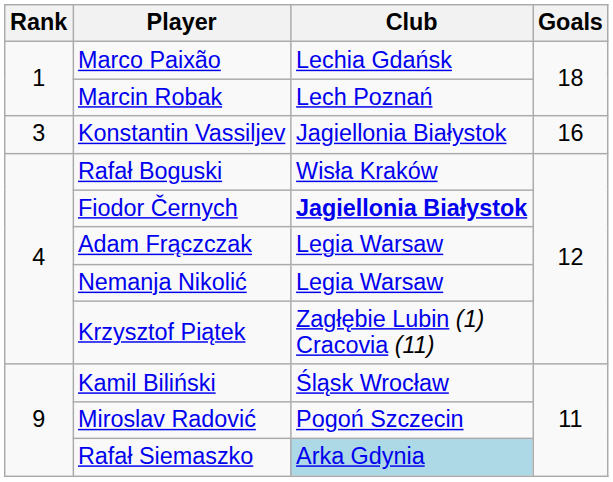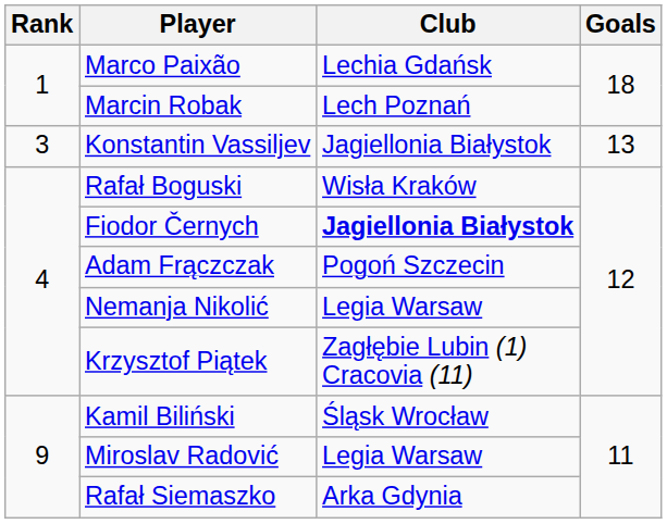 <table class="wikitable" style="text-align:center">
 <tr>
 <th>Rank</th>
 <th>Player</th>
 <th>Club</th>
 <th>Goals</th>
 </tr>
 <tr>
 <td rowspan="2">1</td>
 <td align="left"> <a href='#'>Marco Paixão</a></td>
 <td align="left"><a href='#'>Lechia Gdańsk</a></td>
 <td rowspan="2">18</td>
 </tr>
 <tr>
 <td align="left"> <a href='#'>Marcin Robak</a></td>
 <td align="left"><a href='#'>Lech Poznań</a></td>
 </tr>
 <tr>
 <td rowspan="1">3</td>
 <td align="left"> <a href='#'>Konstantin Vassiljev</a></td>
 <td align="left"><a href='#'>Jagiellonia Białystok</a></td>
-<td rowspan="1">16</td>
+<td rowspan="1">13</td>
 </tr>
 <tr>
 <td rowspan="5">4</td>
 <td align="left"> <a href='#'>Rafał Boguski</a></td>
 <td align="left"><a href='#'>Wisła Kraków</a></td>
 <td rowspan="5">12</td>
 </tr>
 <tr>
 <td align="left"> <a href='#'>Fiodor Černych</a></td>
 <td align="left"><strong><a href='#'>Jagiellonia Białystok</a></strong></td>
 </tr>
 <tr>
 <td align="left"> <a href='#'>Adam Frączczak</a></td>
-<td align="left"><a href='#'>Legia Warsaw</a></td>
+<td align="left"><a href='#'>Pogoń Szczecin</a></td>
 </tr>
 <tr>
 <td align="left"> <a href='#'>Nemanja Nikolić</a></td>
 <td align="left"><a href='#'>Legia Warsaw</a></td>
 </tr>
 <tr>
 <td align="left"> <a href='#'>Krzysztof Piątek</a></td>
 <td align="left"><a href='#'>Zagłębie Lubin</a> <em>(1)</em><br><a href='#'>Cracovia</a> <em>(11)</em></td>
 </tr>
 <tr>
 <td rowspan="3">9</td>
 <td align="left"> <a href='#'>Kamil Biliński</a></td>
 <td align="left"><a href='#'>Śląsk Wrocław</a></td>
 <td rowspan="3">11</td>
 </tr>
 <tr>
 <td align="left"> <a href='#'>Miroslav Radović</a></td>
-<td align="left"><a href='#'>Pogoń Szczecin</a></td>
+<td align="left"><a href='#'>Legia Warsaw</a></td>
 </tr>
 <tr>
 <td align="left"> <a href='#'>Rafał Siemaszko</a></td>
-<td align="left" style="background: lightblue;"><a href='#'>Arka Gdynia</a></td>
+<td align="left"><a href='#'>Arka Gdynia</a></td>
 </tr>
 </table>
